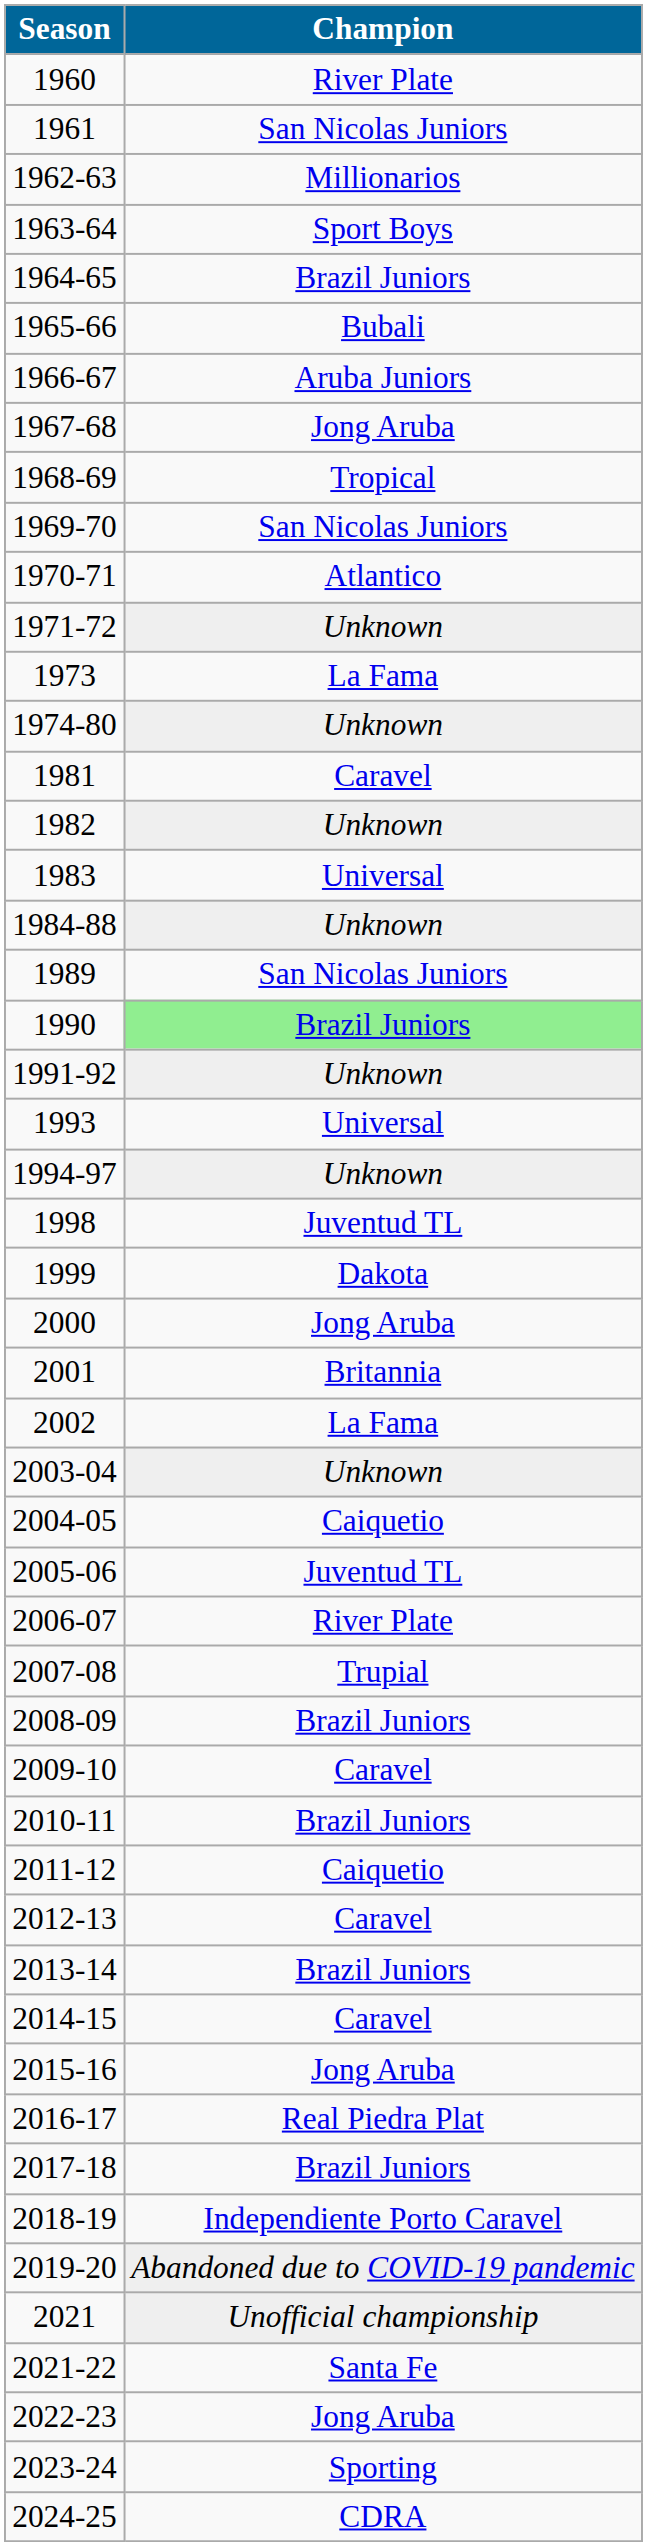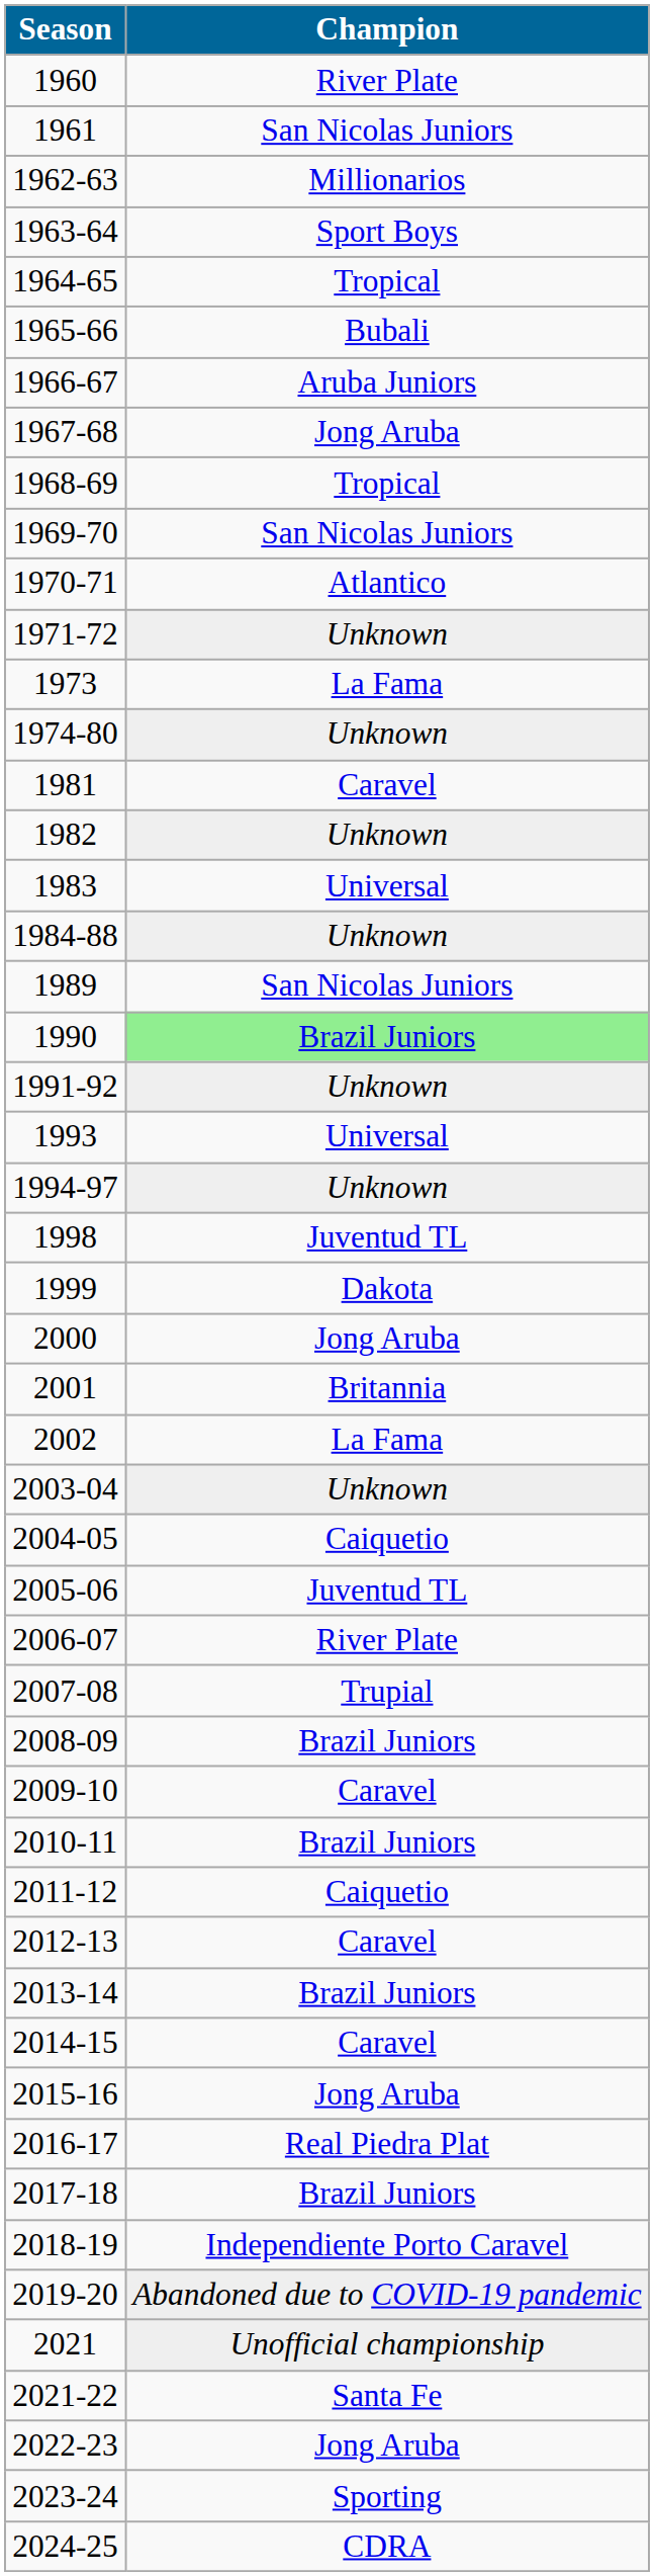 <table class="wikitable sortable" style="text-align:center; font-size:100%;">
 <tr align=center bgcolor=#006699 style="color: white;">
 <th style="background:#006699;"><span>Season</span></th>
 <th style="background:#006699;"><span>Champion</span></th>
 </tr>
 <tr>
 <td>1960</td>
 <td><a href='#'>River Plate</a></td>
 </tr>
 <tr>
 <td>1961</td>
 <td><a href='#'> San Nicolas Juniors</a></td>
 </tr>
 <tr>
 <td>1962-63</td>
 <td><a href='#'>Millionarios</a></td>
 </tr>
 <tr>
 <td>1963-64</td>
 <td><a href='#'>Sport Boys</a></td>
 </tr>
 <tr>
 <td>1964-65</td>
-<td><a href='#'>Brazil Juniors</a></td>
+<td><a href='#'>Tropical</a></td>
 </tr>
 <tr>
 <td>1965-66</td>
 <td><a href='#'>Bubali</a></td>
 </tr>
 <tr>
 <td>1966-67</td>
 <td><a href='#'>Aruba Juniors</a></td>
 </tr>
 <tr>
 <td>1967-68</td>
 <td><a href='#'>Jong Aruba</a></td>
 </tr>
 <tr>
 <td>1968-69</td>
 <td><a href='#'>Tropical</a></td>
 </tr>
 <tr>
 <td>1969-70</td>
 <td><a href='#'>San Nicolas Juniors</a></td>
 </tr>
 <tr>
 <td>1970-71</td>
 <td><a href='#'>Atlantico</a></td>
 </tr>
 <tr>
 <td>1971-72</td>
 <td colspan=1 style="background:#efefef;"><em>Unknown</em></td>
 </tr>
 <tr>
 <td>1973</td>
 <td><a href='#'>La Fama</a></td>
 </tr>
 <tr>
 <td>1974-80</td>
 <td colspan=1 style="background:#efefef;"><em>Unknown</em></td>
 </tr>
 <tr>
 <td>1981</td>
 <td><a href='#'>Caravel</a></td>
 </tr>
 <tr>
 <td>1982</td>
 <td colspan=1 style="background:#efefef;"><em>Unknown</em></td>
 </tr>
 <tr>
 <td>1983</td>
 <td><a href='#'>Universal</a></td>
 </tr>
 <tr>
 <td>1984-88</td>
 <td colspan=1 style="background:#efefef;"><em>Unknown</em></td>
 </tr>
 <tr>
 <td>1989</td>
 <td><a href='#'>San Nicolas Juniors</a></td>
 </tr>
 <tr>
 <td>1990</td>
 <td style="background: lightgreen;"><a href='#'>Brazil Juniors</a></td>
 </tr>
 <tr>
 <td>1991-92</td>
 <td colspan=1 style="background:#efefef;"><em>Unknown</em></td>
 </tr>
 <tr>
 <td>1993</td>
 <td><a href='#'>Universal</a></td>
 </tr>
 <tr>
 <td>1994-97</td>
 <td colspan=2 style="background:#efefef;"><em>Unknown</em></td>
 </tr>
 <tr>
 <td>1998</td>
 <td><a href='#'>Juventud TL</a></td>
 </tr>
 <tr>
 <td>1999</td>
 <td><a href='#'>Dakota</a></td>
 </tr>
 <tr>
 <td>2000</td>
 <td><a href='#'>Jong Aruba</a></td>
 </tr>
 <tr>
 <td>2001</td>
 <td><a href='#'>Britannia</a></td>
 </tr>
 <tr>
 <td>2002</td>
 <td><a href='#'>La Fama</a></td>
 </tr>
 <tr>
 <td>2003-04</td>
 <td colspan=1 style="background:#efefef;"><em>Unknown</em></td>
 </tr>
 <tr>
 <td>2004-05</td>
 <td><a href='#'>Caiquetio</a></td>
 </tr>
 <tr>
 <td>2005-06</td>
 <td><a href='#'>Juventud TL</a></td>
 </tr>
 <tr>
 <td>2006-07</td>
 <td><a href='#'>River Plate</a></td>
 </tr>
 <tr>
 <td>2007-08</td>
 <td><a href='#'>Trupial</a></td>
 </tr>
 <tr>
 <td>2008-09</td>
 <td><a href='#'>Brazil Juniors</a></td>
 </tr>
 <tr>
 <td>2009-10</td>
 <td><a href='#'>Caravel</a></td>
 </tr>
 <tr>
 <td>2010-11</td>
 <td><a href='#'>Brazil Juniors</a></td>
 </tr>
 <tr>
 <td>2011-12</td>
 <td><a href='#'>Caiquetio</a></td>
 </tr>
 <tr>
 <td>2012-13</td>
 <td><a href='#'>Caravel</a></td>
 </tr>
 <tr>
 <td>2013-14</td>
 <td><a href='#'>Brazil Juniors</a></td>
 </tr>
 <tr>
 <td>2014-15</td>
 <td><a href='#'>Caravel</a></td>
 </tr>
 <tr>
 <td>2015-16</td>
 <td><a href='#'>Jong Aruba</a></td>
 </tr>
 <tr>
 <td>2016-17</td>
 <td><a href='#'>Real Piedra Plat</a></td>
 </tr>
 <tr>
 <td>2017-18</td>
 <td><a href='#'>Brazil Juniors</a></td>
 </tr>
 <tr>
 <td>2018-19</td>
 <td><a href='#'>Independiente Porto Caravel</a></td>
 </tr>
 <tr>
 <td>2019-20</td>
 <td colspan=1 style="background:#efefef;"><em>Abandoned due to <a href='#'>COVID-19 pandemic</a></em></td>
 </tr>
 <tr>
 <td>2021</td>
 <td colspan=1 style="background:#efefef;"><em>Unofficial championship</em></td>
 </tr>
 <tr>
 <td>2021-22</td>
 <td><a href='#'>Santa Fe</a></td>
 </tr>
 <tr>
 <td>2022-23</td>
 <td><a href='#'>Jong Aruba</a></td>
 </tr>
 <tr>
 <td>2023-24</td>
 <td><a href='#'>Sporting</a></td>
 </tr>
 <tr>
 <td>2024-25</td>
 <td><a href='#'>CDRA</a></td>
 </tr>
 </table>
